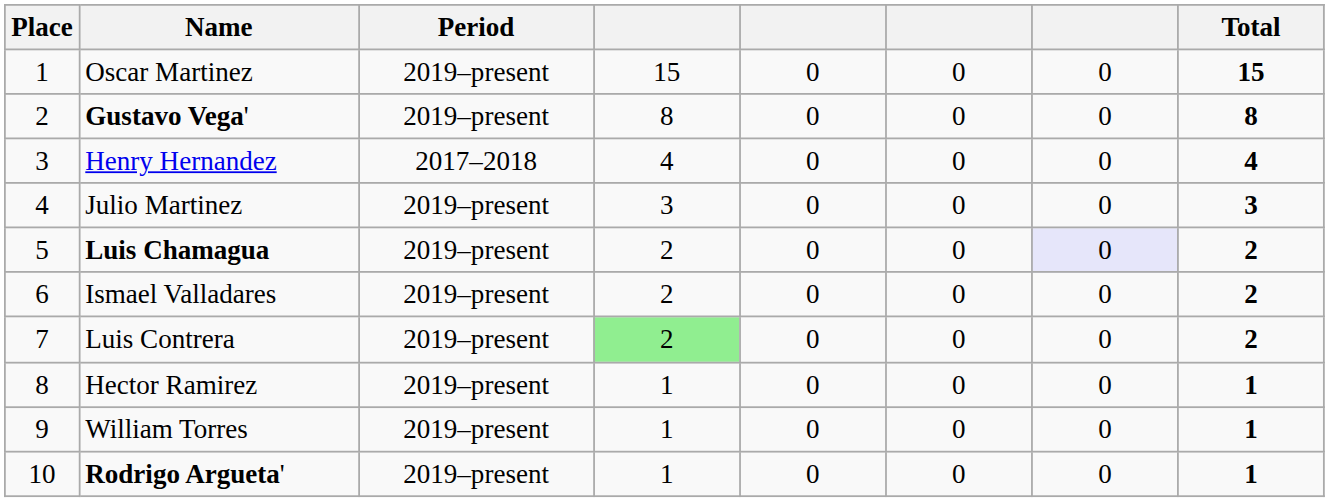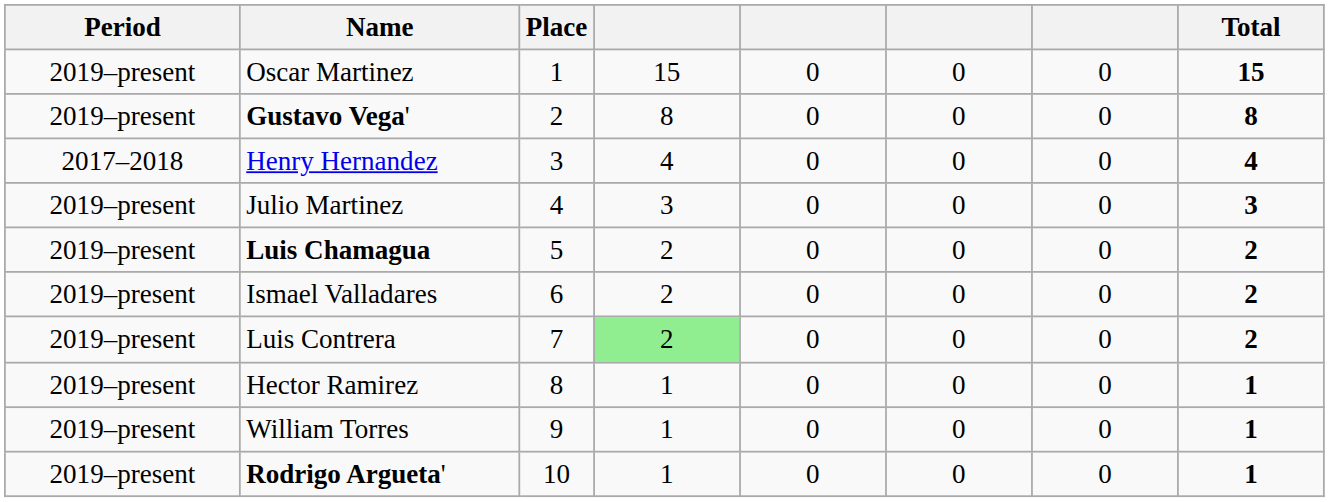 <table class="wikitable sortable" style="font-size: 95%; text-align: center;">
 <tr>
+<th width=125>Period</th>
+<th width=150>Name</th>
 <th width=30>Place</th>
-<th width=150>Name</th>
-<th width=125>Period</th>
 <th width=75></th>
 <th width=75></th>
 <th width=75></th>
 <th width=75></th>
 <th width=75><strong>Total</strong></th>
 </tr>
 <tr>
+<td>2019–present</td>
+<td align="left"> Oscar Martinez</td>
 <td>1</td>
-<td align="left"> Oscar Martinez</td>
-<td>2019–present</td>
 <td>15</td>
 <td>0</td>
 <td>0</td>
 <td>0</td>
 <td><strong>15</strong></td>
 </tr>
 <tr>
+<td>2019–present</td>
+<td align="left"> <strong>Gustavo Vega</strong>'</td>
 <td>2</td>
-<td align="left"> <strong>Gustavo Vega</strong>'</td>
-<td>2019–present</td>
 <td>8</td>
 <td>0</td>
 <td>0</td>
 <td>0</td>
 <td><strong>8</strong></td>
 </tr>
 <tr>
+<td>2017–2018</td>
+<td align="left"> <a href='#'>Henry Hernandez</a></td>
 <td>3</td>
-<td align="left"> <a href='#'>Henry Hernandez</a></td>
-<td>2017–2018</td>
 <td>4</td>
 <td>0</td>
 <td>0</td>
 <td>0</td>
 <td><strong>4</strong></td>
 </tr>
 <tr>
+<td>2019–present</td>
+<td align="left"> Julio Martinez</td>
 <td>4</td>
-<td align="left"> Julio Martinez</td>
-<td>2019–present</td>
 <td>3</td>
 <td>0</td>
 <td>0</td>
 <td>0</td>
 <td><strong>3</strong></td>
 </tr>
 <tr>
+<td>2019–present</td>
+<td align="left"> <strong>Luis Chamagua</strong></td>
 <td>5</td>
-<td align="left"> <strong>Luis Chamagua</strong></td>
-<td>2019–present</td>
-<td>2</td>
-<td>0</td>
-<td>0</td>
-<td style="background: lavender;">0</td>
-<td><strong>2</strong></td>
-</tr>
-<tr>
-<td>6</td>
-<td align="left"> Ismael Valladares</td>
-<td>2019–present</td>
 <td>2</td>
 <td>0</td>
 <td>0</td>
 <td>0</td>
 <td><strong>2</strong></td>
 </tr>
 <tr>
+<td>2019–present</td>
+<td align="left"> Ismael Valladares</td>
+<td>6</td>
+<td>2</td>
+<td>0</td>
+<td>0</td>
+<td>0</td>
+<td><strong>2</strong></td>
+</tr>
+<tr>
+<td>2019–present</td>
+<td align="left"> Luis Contrera</td>
 <td>7</td>
-<td align="left"> Luis Contrera</td>
-<td>2019–present</td>
 <td style="background: lightgreen;">2</td>
 <td>0</td>
 <td>0</td>
 <td>0</td>
 <td><strong>2</strong></td>
 </tr>
 <tr>
+<td>2019–present</td>
+<td align="left"> Hector Ramirez</td>
 <td>8</td>
-<td align="left"> Hector Ramirez</td>
-<td>2019–present</td>
 <td>1</td>
 <td>0</td>
 <td>0</td>
 <td>0</td>
 <td><strong>1</strong></td>
 </tr>
 <tr>
+<td>2019–present</td>
+<td align="left"> William Torres</td>
 <td>9</td>
-<td align="left"> William Torres</td>
-<td>2019–present</td>
 <td>1</td>
 <td>0</td>
 <td>0</td>
 <td>0</td>
 <td><strong>1</strong></td>
 </tr>
 <tr>
+<td>2019–present</td>
+<td align="left"> <strong>Rodrigo Argueta</strong>'</td>
 <td>10</td>
-<td align="left"> <strong>Rodrigo Argueta</strong>'</td>
-<td>2019–present</td>
 <td>1</td>
 <td>0</td>
 <td>0</td>
 <td>0</td>
 <td><strong>1</strong></td>
 </tr>
 </table>
